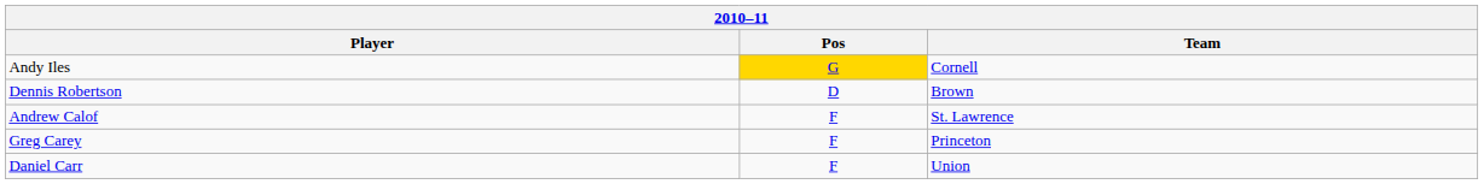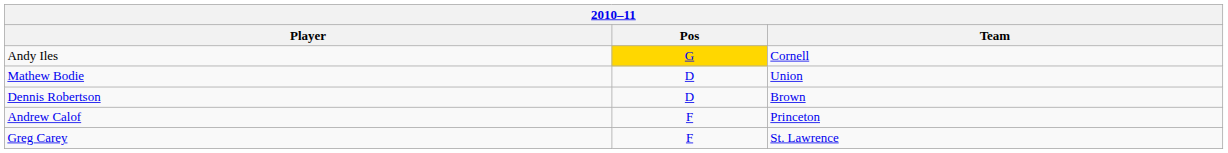 <table class="wikitable" width=95%>
 <tr>
 <th colspan=3><a href='#'>2010–11</a></th>
 </tr>
 <tr>
 <th>Player</th>
 <th>Pos</th>
 <th>Team</th>
 </tr>
 <tr>
 <td>Andy Iles</td>
 <td align=center style="background: gold;"><a href='#'>G</a></td>
 <td><a href='#'>Cornell</a></td>
 </tr>
 <tr>
+<td><a href='#'>Mathew Bodie</a></td>
+<td align=center><a href='#'>D</a></td>
+<td><a href='#'>Union</a></td>
+</tr>
+<tr>
 <td><a href='#'>Dennis Robertson</a></td>
 <td align=center><a href='#'>D</a></td>
 <td><a href='#'>Brown</a></td>
 </tr>
 <tr>
 <td><a href='#'>Andrew Calof</a></td>
 <td align=center><a href='#'>F</a></td>
-<td><a href='#'>St. Lawrence</a></td>
+<td><a href='#'>Princeton</a></td>
 </tr>
 <tr>
 <td><a href='#'>Greg Carey</a></td>
 <td align=center><a href='#'>F</a></td>
-<td><a href='#'>Princeton</a></td>
-</tr>
-<tr>
-<td><a href='#'>Daniel Carr</a></td>
-<td align=center><a href='#'>F</a></td>
-<td><a href='#'>Union</a></td>
+<td><a href='#'>St. Lawrence</a></td>
 </tr>
 </table>
